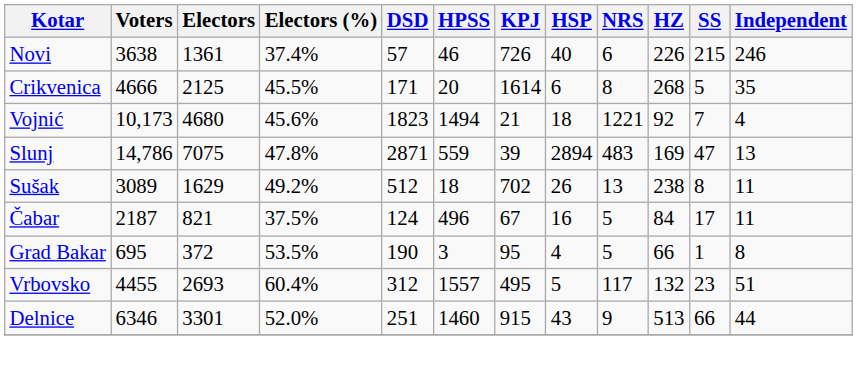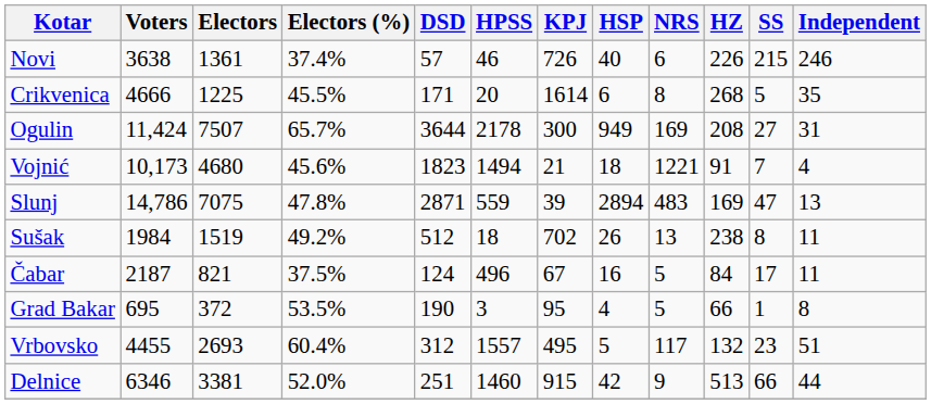 <table class="wikitable sortable sticky-header">
 <tr>
 <th><a href='#'>Kotar</a></th>
 <th>Voters</th>
 <th>Electors</th>
 <th>Electors (%)</th>
 <th><a href='#'>DSD</a></th>
 <th><a href='#'>HPSS</a></th>
 <th><a href='#'>KPJ</a></th>
 <th><a href='#'>HSP</a></th>
 <th><a href='#'>NRS</a></th>
 <th><a href='#'>HZ</a></th>
 <th><a href='#'>SS</a></th>
 <th><a href='#'>Independent</a></th>
 </tr>
 <tr>
 <td><a href='#'>Novi</a></td>
 <td>3638</td>
 <td>1361</td>
 <td>37.4%</td>
 <td>57</td>
 <td>46</td>
 <td>726</td>
 <td>40</td>
 <td>6</td>
 <td>226</td>
 <td>215</td>
 <td>246</td>
 </tr>
 <tr>
 <td><a href='#'>Crikvenica</a></td>
 <td>4666</td>
-<td>2125</td>
+<td>1225</td>
 <td>45.5%</td>
 <td>171</td>
 <td>20</td>
 <td>1614</td>
 <td>6</td>
 <td>8</td>
 <td>268</td>
 <td>5</td>
 <td>35</td>
 </tr>
 <tr>
+<td><a href='#'>Ogulin</a></td>
+<td>11,424</td>
+<td>7507</td>
+<td>65.7%</td>
+<td>3644</td>
+<td>2178</td>
+<td>300</td>
+<td>949</td>
+<td>169</td>
+<td>208</td>
+<td>27</td>
+<td>31</td>
+</tr>
+<tr>
 <td><a href='#'>Vojnić</a></td>
 <td>10,173</td>
 <td>4680</td>
 <td>45.6%</td>
 <td>1823</td>
 <td>1494</td>
 <td>21</td>
 <td>18</td>
 <td>1221</td>
-<td>92</td>
+<td>91</td>
 <td>7</td>
 <td>4</td>
 </tr>
 <tr>
 <td><a href='#'>Slunj</a></td>
 <td>14,786</td>
 <td>7075</td>
 <td>47.8%</td>
 <td>2871</td>
 <td>559</td>
 <td>39</td>
 <td>2894</td>
 <td>483</td>
 <td>169</td>
 <td>47</td>
 <td>13</td>
 </tr>
 <tr>
 <td><a href='#'>Sušak</a></td>
-<td>3089</td>
-<td>1629</td>
+<td>1984</td>
+<td>1519</td>
 <td>49.2%</td>
 <td>512</td>
 <td>18</td>
 <td>702</td>
 <td>26</td>
 <td>13</td>
 <td>238</td>
 <td>8</td>
 <td>11</td>
 </tr>
 <tr>
 <td><a href='#'>Čabar</a></td>
 <td>2187</td>
 <td>821</td>
 <td>37.5%</td>
 <td>124</td>
 <td>496</td>
 <td>67</td>
 <td>16</td>
 <td>5</td>
 <td>84</td>
 <td>17</td>
 <td>11</td>
 </tr>
 <tr>
 <td><a href='#'>Grad Bakar</a></td>
 <td>695</td>
 <td>372</td>
 <td>53.5%</td>
 <td>190</td>
 <td>3</td>
 <td>95</td>
 <td>4</td>
 <td>5</td>
 <td>66</td>
 <td>1</td>
 <td>8</td>
 </tr>
 <tr>
 <td><a href='#'>Vrbovsko</a></td>
 <td>4455</td>
 <td>2693</td>
 <td>60.4%</td>
 <td>312</td>
 <td>1557</td>
 <td>495</td>
 <td>5</td>
 <td>117</td>
 <td>132</td>
 <td>23</td>
 <td>51</td>
 </tr>
 <tr>
 <td><a href='#'>Delnice</a></td>
 <td>6346</td>
-<td>3301</td>
+<td>3381</td>
 <td>52.0%</td>
 <td>251</td>
 <td>1460</td>
 <td>915</td>
-<td>43</td>
+<td>42</td>
 <td>9</td>
 <td>513</td>
 <td>66</td>
 <td>44</td>
 </tr>
 <tr>
 </tr>
 </table>
